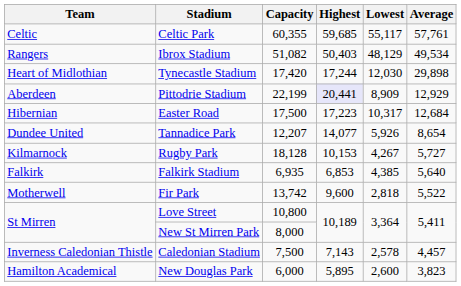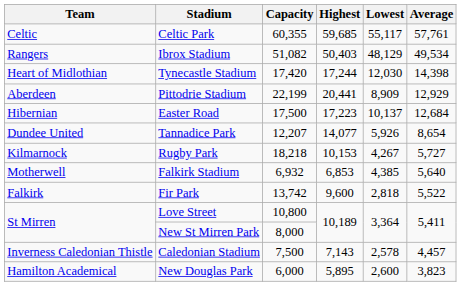 <table class="wikitable" style="text-align:center">
 <tr>
 <th>Team</th>
 <th>Stadium</th>
 <th>Capacity</th>
 <th>Highest</th>
 <th>Lowest</th>
 <th>Average</th>
 </tr>
 <tr>
 <td align=left><a href='#'>Celtic</a></td>
 <td align=left><a href='#'>Celtic Park</a></td>
 <td>60,355</td>
 <td>59,685</td>
 <td>55,117</td>
 <td>57,761</td>
 </tr>
 <tr>
 <td align=left><a href='#'>Rangers</a></td>
 <td align=left><a href='#'>Ibrox Stadium</a></td>
 <td>51,082</td>
 <td>50,403</td>
 <td>48,129</td>
 <td>49,534</td>
 </tr>
 <tr>
 <td align=left><a href='#'>Heart of Midlothian</a></td>
 <td align=left><a href='#'>Tynecastle Stadium</a></td>
 <td>17,420</td>
 <td>17,244</td>
 <td>12,030</td>
-<td>29,898</td>
+<td>14,398</td>
 </tr>
 <tr>
 <td align=left><a href='#'>Aberdeen</a></td>
 <td align=left><a href='#'>Pittodrie Stadium</a></td>
 <td>22,199</td>
-<td style="background: lavender;">20,441</td>
+<td>20,441</td>
 <td>8,909</td>
 <td>12,929</td>
 </tr>
 <tr>
 <td align=left><a href='#'>Hibernian</a></td>
 <td align=left><a href='#'>Easter Road</a></td>
 <td>17,500</td>
 <td>17,223</td>
-<td>10,317</td>
+<td>10,137</td>
 <td>12,684</td>
 </tr>
 <tr>
 <td align=left><a href='#'>Dundee United</a></td>
 <td align=left><a href='#'>Tannadice Park</a></td>
 <td>12,207</td>
 <td>14,077</td>
 <td>5,926</td>
 <td>8,654</td>
 </tr>
 <tr>
 <td align=left><a href='#'>Kilmarnock</a></td>
 <td align=left><a href='#'>Rugby Park</a></td>
-<td>18,128</td>
+<td>18,218</td>
 <td>10,153</td>
 <td>4,267</td>
 <td>5,727</td>
 </tr>
 <tr>
-<td align=left><a href='#'>Falkirk</a></td>
+<td align=left><a href='#'>Motherwell</a></td>
 <td align=left><a href='#'>Falkirk Stadium</a></td>
-<td>6,935</td>
+<td>6,932</td>
 <td>6,853</td>
 <td>4,385</td>
 <td>5,640</td>
 </tr>
 <tr>
-<td align=left><a href='#'>Motherwell</a></td>
+<td align=left><a href='#'>Falkirk</a></td>
 <td align=left><a href='#'>Fir Park</a></td>
 <td>13,742</td>
 <td>9,600</td>
 <td>2,818</td>
 <td>5,522</td>
 </tr>
 <tr>
 <td rowspan=2 align=left><a href='#'>St Mirren</a></td>
 <td align=left><a href='#'>Love Street</a></td>
 <td>10,800</td>
 <td rowspan=2>10,189</td>
 <td rowspan=2>3,364</td>
 <td rowspan=2>5,411</td>
 </tr>
 <tr>
 <td align=left><a href='#'>New St Mirren Park</a></td>
 <td>8,000</td>
 </tr>
 <tr>
 <td align=left><a href='#'>Inverness Caledonian Thistle</a></td>
 <td align=left><a href='#'>Caledonian Stadium</a></td>
 <td>7,500</td>
 <td>7,143</td>
 <td>2,578</td>
 <td>4,457</td>
 </tr>
 <tr>
 <td align=left><a href='#'>Hamilton Academical</a></td>
 <td align=left><a href='#'>New Douglas Park</a></td>
 <td>6,000</td>
 <td>5,895</td>
 <td>2,600</td>
 <td>3,823</td>
 </tr>
 </table>
